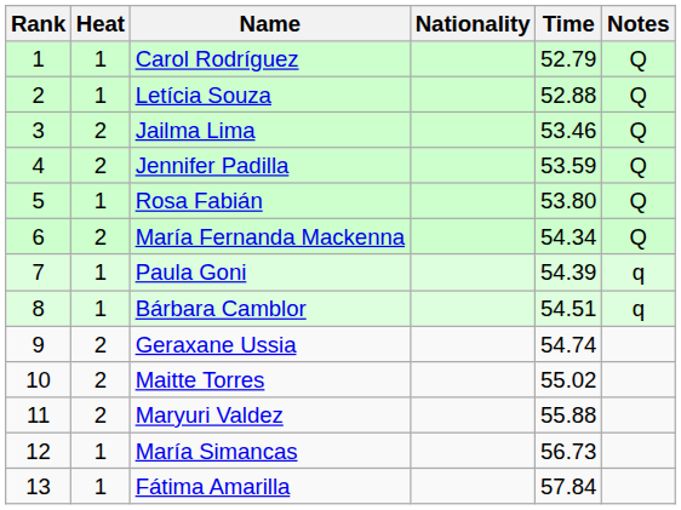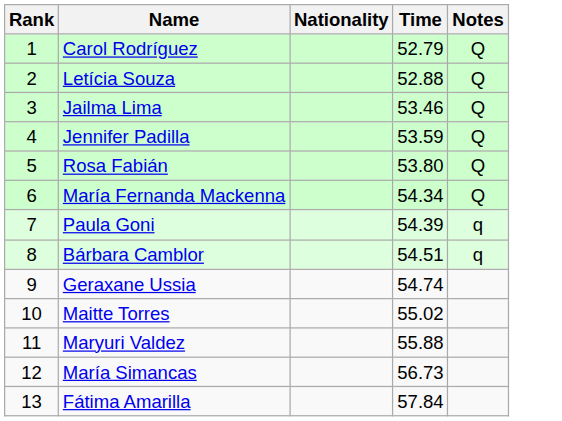 <table class="wikitable sortable" style="text-align:center;font-size:95%">
 <tr>
 <th>Rank</th>
-<th>Heat</th>
 <th>Name</th>
 <th>Nationality</th>
 <th>Time</th>
 <th>Notes</th>
 </tr>
 <tr bgcolor=ccffcc>
-<td>1</td>
 <td>1</td>
 <td align=left><a href='#'>Carol Rodríguez</a></td>
 <td align=left></td>
 <td>52.79</td>
 <td>Q</td>
 </tr>
 <tr bgcolor=ccffcc>
 <td>2</td>
-<td>1</td>
 <td align=left><a href='#'>Letícia Souza</a></td>
 <td align=left></td>
 <td>52.88</td>
 <td>Q</td>
 </tr>
 <tr bgcolor=ccffcc>
 <td>3</td>
-<td>2</td>
 <td align=left><a href='#'>Jailma Lima</a></td>
 <td align=left></td>
 <td>53.46</td>
 <td>Q</td>
 </tr>
 <tr bgcolor=ccffcc>
 <td>4</td>
-<td>2</td>
 <td align=left><a href='#'>Jennifer Padilla</a></td>
 <td align=left></td>
 <td>53.59</td>
 <td>Q</td>
 </tr>
 <tr bgcolor=ccffcc>
 <td>5</td>
-<td>1</td>
 <td align=left><a href='#'>Rosa Fabián</a></td>
 <td align=left></td>
 <td>53.80</td>
 <td>Q</td>
 </tr>
 <tr bgcolor=ccffcc>
 <td>6</td>
-<td>2</td>
 <td align=left><a href='#'>María Fernanda Mackenna</a></td>
 <td align=left></td>
 <td>54.34</td>
 <td>Q</td>
 </tr>
 <tr bgcolor=ddffdd>
 <td>7</td>
-<td>1</td>
 <td align=left><a href='#'>Paula Goni</a></td>
 <td align=left></td>
 <td>54.39</td>
 <td>q</td>
 </tr>
 <tr bgcolor=ddffdd>
 <td>8</td>
-<td>1</td>
 <td align=left><a href='#'>Bárbara Camblor</a></td>
 <td align=left></td>
 <td>54.51</td>
 <td>q</td>
 </tr>
 <tr>
 <td>9</td>
-<td>2</td>
 <td align=left><a href='#'>Geraxane Ussia</a></td>
 <td align=left></td>
 <td>54.74</td>
 <td></td>
 </tr>
 <tr>
 <td>10</td>
-<td>2</td>
 <td align=left><a href='#'>Maitte Torres</a></td>
 <td align=left></td>
 <td>55.02</td>
 <td></td>
 </tr>
 <tr>
 <td>11</td>
-<td>2</td>
 <td align=left><a href='#'>Maryuri Valdez</a></td>
 <td align=left></td>
 <td>55.88</td>
 <td></td>
 </tr>
 <tr>
 <td>12</td>
-<td>1</td>
 <td align=left><a href='#'>María Simancas</a></td>
 <td align=left></td>
 <td>56.73</td>
 <td></td>
 </tr>
 <tr>
 <td>13</td>
-<td>1</td>
 <td align=left><a href='#'>Fátima Amarilla</a></td>
 <td align=left></td>
 <td>57.84</td>
 <td></td>
 </tr>
 </table>
